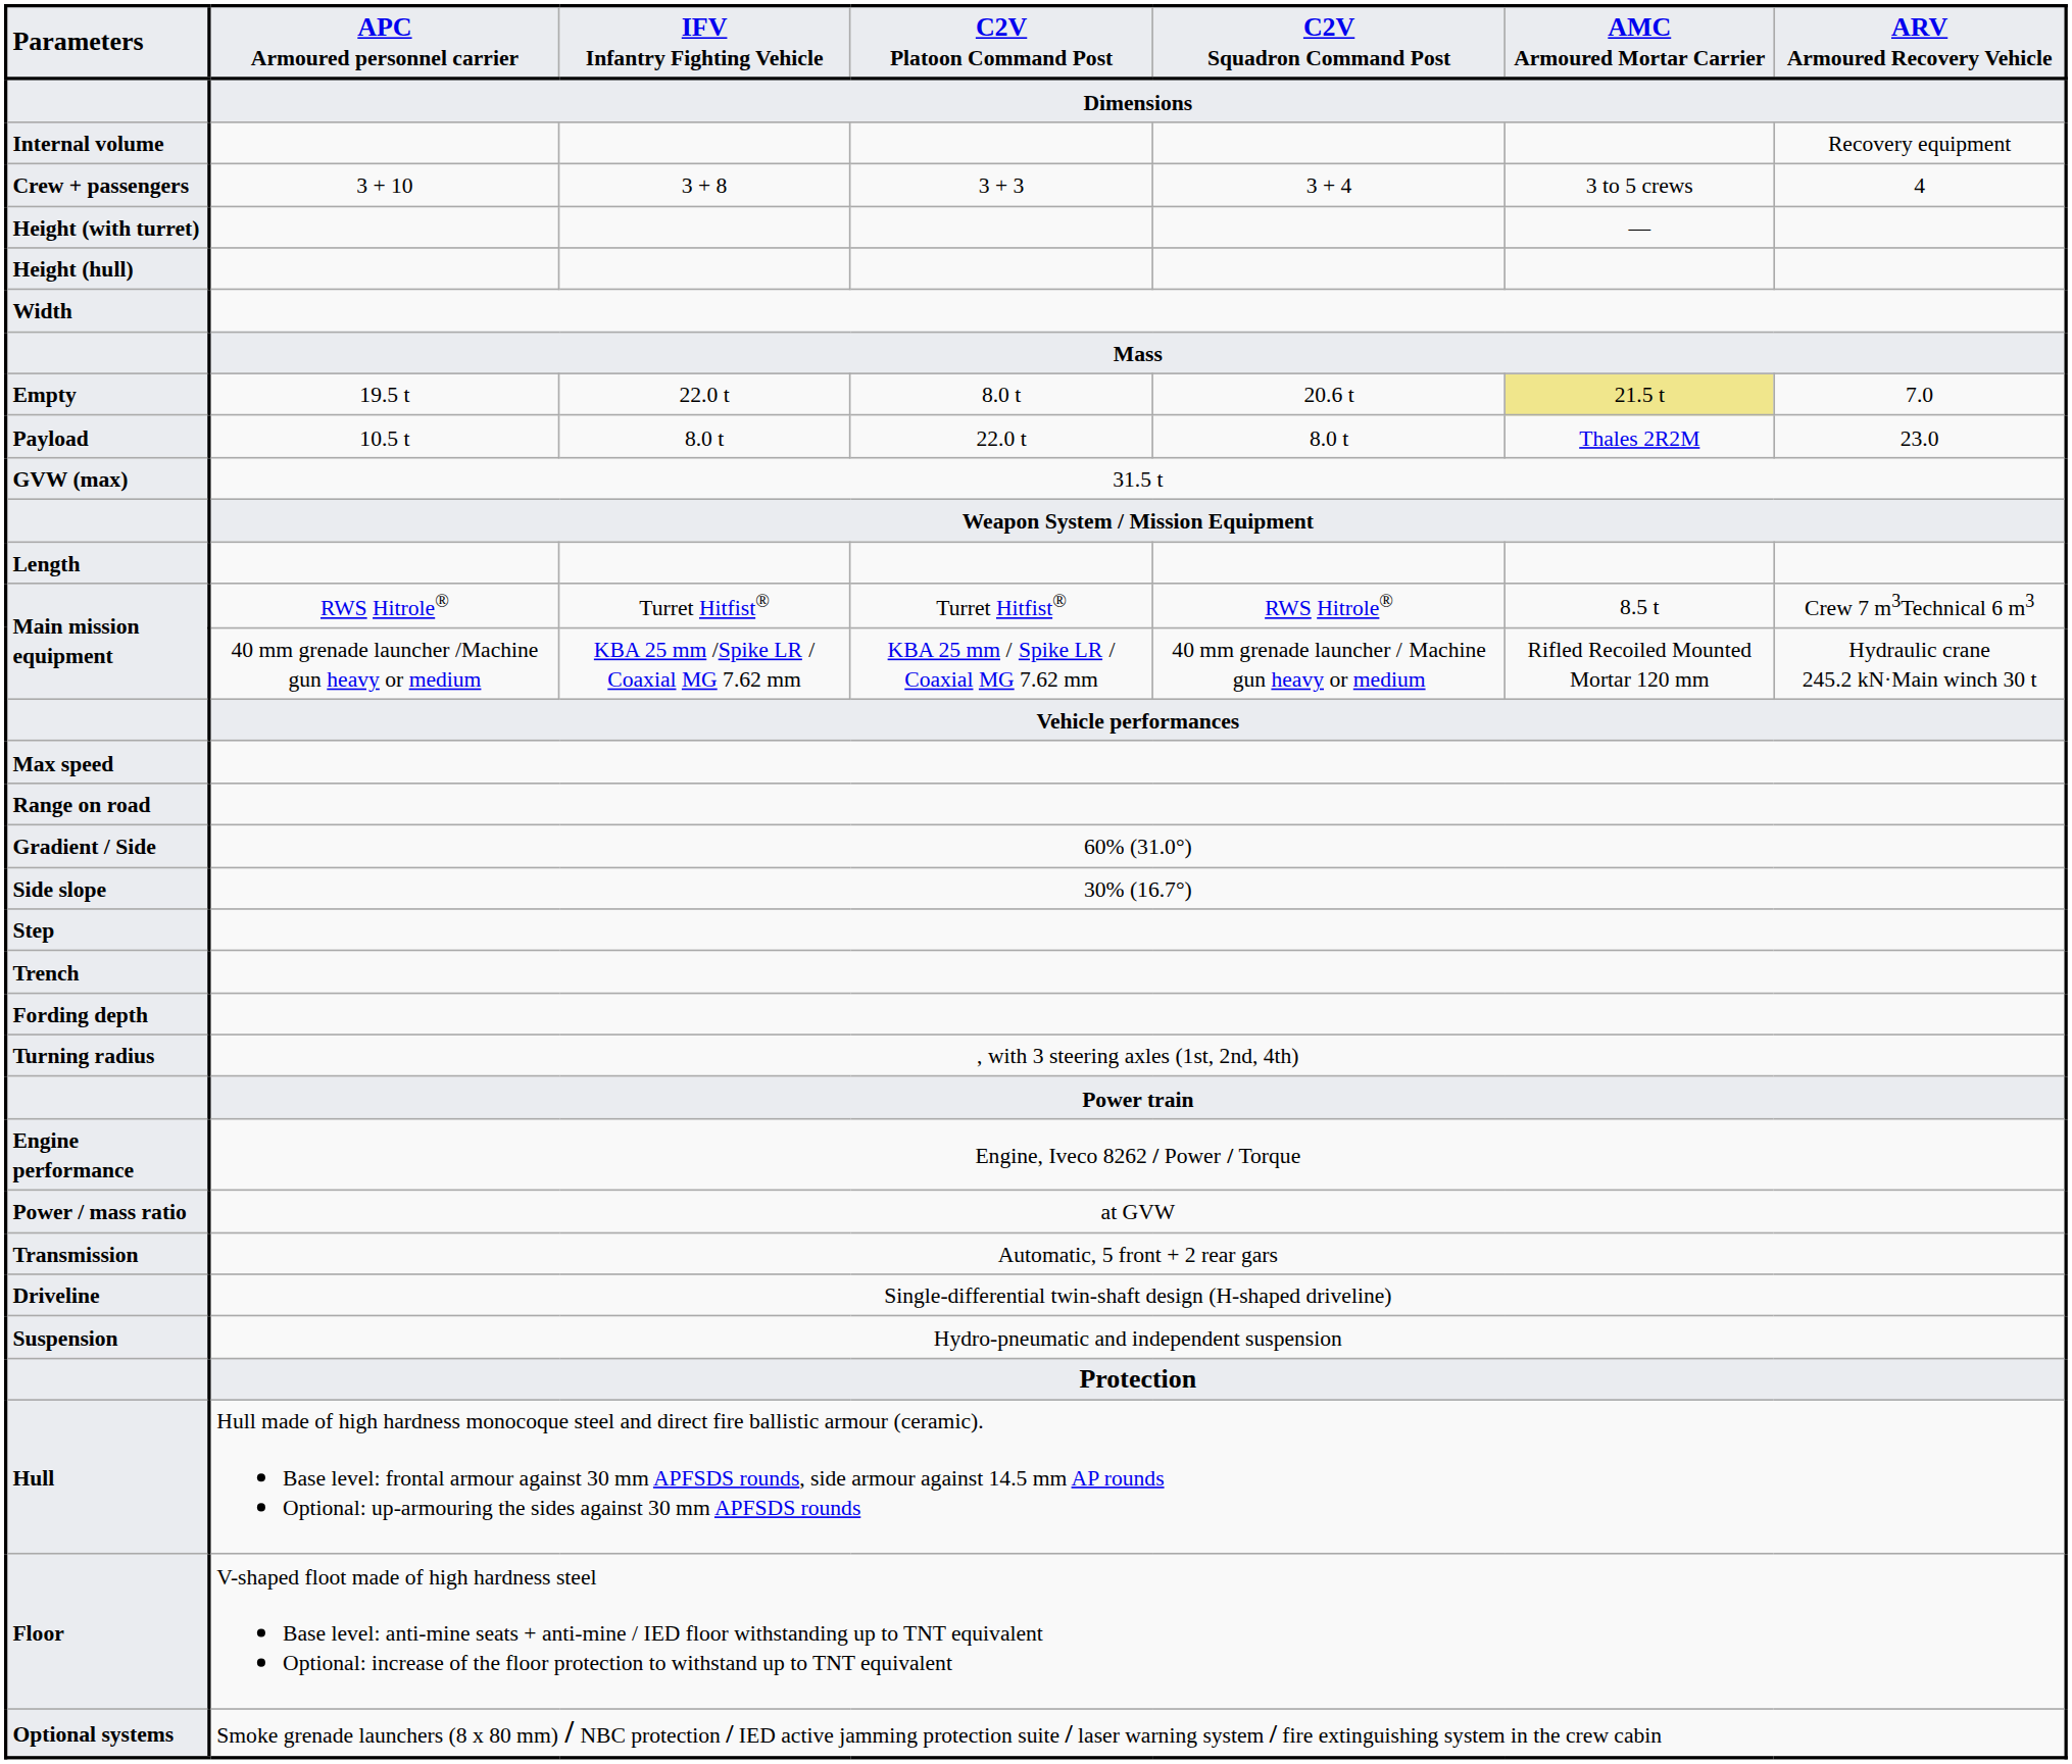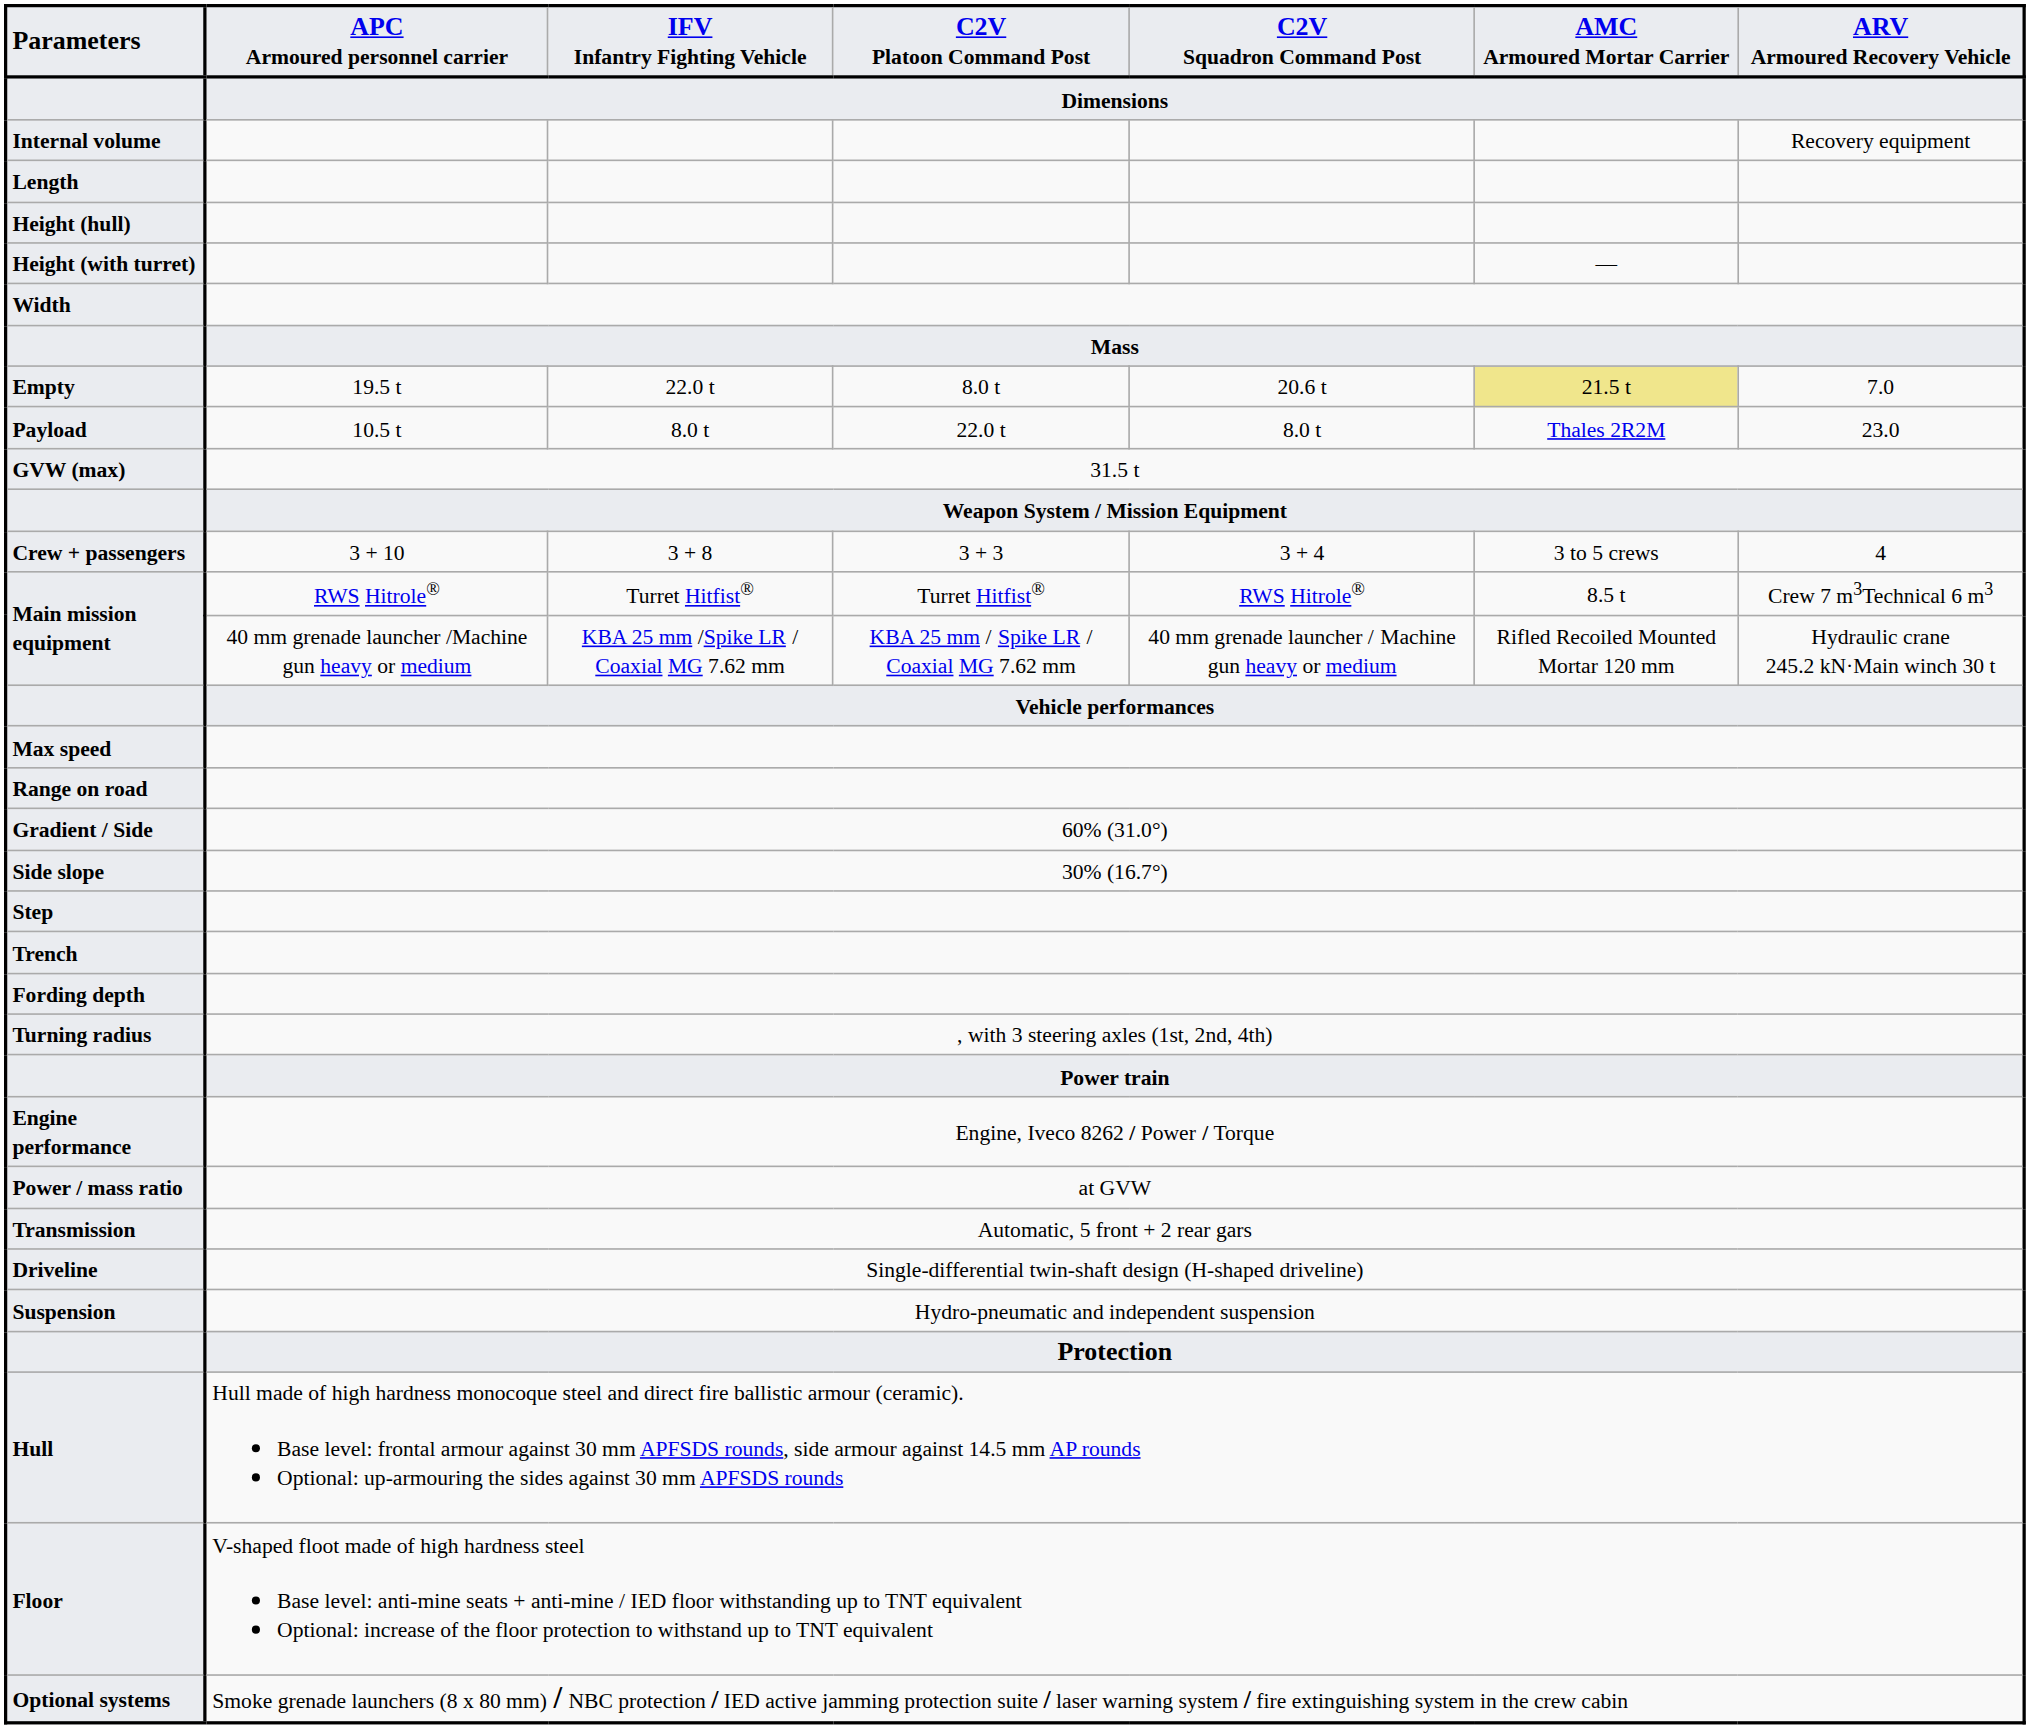 <table class="wikitable">
 <tr>
 <td style="background:#EAECF0;border-left:solid 2px black;border-top:solid 2px black;border-bottom:solid 2px black"><strong>Parameters</strong></td>
 <td align="center" style="background:#EAECF0; border-left:solid 2px black;border-top:solid 2px black;border-bottom:solid 2px black"><strong><a href='#'>APC</a></strong><br><small><strong>Armoured personnel carrier</strong></small><br></td>
 <td align="center" style="background:#EAECF0; border-top:solid 2px black;border-bottom:solid 2px black"><strong><a href='#'>IFV</a></strong><br><small><strong>Infantry Fighting Vehicle</strong></small><br></td>
 <td align="center" style="background:#EAECF0; border-top:solid 2px black;border-bottom:solid 2px black"><a href='#'><strong>C2V</strong></a><br><small><strong>Platoon Command Post</strong></small><br></td>
 <td align="center" style="background:#EAECF0; border-top:solid 2px black;border-bottom:solid 2px black"><strong><a href='#'>C2V</a></strong><br><small><strong>Squadron Command Post</strong></small><br></td>
 <td align="center" style="background:#EAECF0; border-top:solid 2px black;border-bottom:solid 2px black"><strong><a href='#'>AMC</a></strong><br><small><strong>Armoured Mortar Carrier</strong></small><br></td>
 <td align="center" style="background:#EAECF0; border-right:solid 2px black;border-top:solid 2px black;border-bottom:solid 2px black"><strong><a href='#'>ARV</a></strong><br><small><strong>Armoured Recovery Vehicle</strong></small><br></td>
 </tr>
 <tr>
 <td style="background:#EAECF0;border-left:solid 2px black;border-right:solid 2px black"></td>
 <td colspan="6" style="background:#EAECF0;border-right:solid 2px black" align="center"><strong><small>Dimensions</small></strong></td>
 </tr>
 <tr>
 <td style="background:#EAECF0;border-left:solid 2px black;border-right:solid 2px black"><strong><small>Internal volume</small></strong></td>
 <td align="center"><small></small></td>
 <td align="center"><small></small></td>
 <td align="center"><small></small></td>
 <td align="center"><small></small></td>
 <td align="center"><small></small></td>
 <td style="border-right:solid 2px black" align="center"><small>Recovery equipment</small></td>
 </tr>
 <tr>
-<td style="background:#EAECF0;border-left:solid 2px black;border-right:solid 2px black"><strong><small>Crew + passengers</small></strong></td>
-<td align="center"><small>3 + 10</small></td>
-<td align="center"><small>3 + 8</small></td>
-<td align="center"><small>3 + 3</small></td>
-<td align="center"><small>3 + 4</small></td>
-<td align="center"><small>3 to 5 crews</small></td>
-<td style="border-right:solid 2px black" align="center"><small>4</small></td>
-</tr>
-<tr>
-<td style="background:#EAECF0;border-left:solid 2px black;border-right:solid 2px black"><strong><small>Height (with turret)</small></strong></td>
+<td style="background:#EAECF0;border-left:solid 2px black;border-right:solid 2px black"><strong><small>Length</small></strong></td>
 <td align="center"><small></small></td>
 <td align="center"><small></small></td>
 <td align="center"><small></small></td>
 <td align="center"><small></small></td>
-<td align="center"><small>—</small></td>
+<td align="center"><small></small></td>
 <td style="border-right:solid 2px black" align="center"><small></small></td>
 </tr>
 <tr>
 <td style="background:#EAECF0;border-left:solid 2px black;border-right:solid 2px black"><strong><small>Height (hull)</small></strong></td>
 <td align="center"><small></small></td>
 <td align="center"><small></small></td>
 <td align="center"><small></small></td>
 <td align="center"><small></small></td>
 <td align="center"><small></small></td>
+<td style="border-right:solid 2px black" align="center"><small></small></td>
+</tr>
+<tr>
+<td style="background:#EAECF0;border-left:solid 2px black;border-right:solid 2px black"><strong><small>Height (with turret)</small></strong></td>
+<td align="center"><small></small></td>
+<td align="center"><small></small></td>
+<td align="center"><small></small></td>
+<td align="center"><small></small></td>
+<td align="center"><small>—</small></td>
 <td style="border-right:solid 2px black" align="center"><small></small></td>
 </tr>
 <tr>
 <td style="background:#EAECF0;border-left:solid 2px black;border-right:solid 2px black"><strong><small>Width</small></strong></td>
 <td colspan="6" style="border-right:solid 2px black" align="center"><small></small></td>
 </tr>
 <tr>
 <td style="background:#EAECF0;border-left:solid 2px black;border-right:solid 2px black"></td>
 <td colspan="6" style="background:#EAECF0;border-right:solid 2px black" align="center"><strong><small>Mass</small></strong></td>
 </tr>
 <tr>
 <td style="background:#EAECF0;border-left:solid 2px black;border-right:solid 2px black"><strong><small>Empty</small></strong></td>
 <td align="center"><small>19.5 t</small></td>
 <td align="center"><small>22.0 t</small></td>
 <td align="center"><small>8.0 t</small></td>
 <td align="center"><small>20.6 t</small></td>
 <td align="center" style="background: khaki;"><small>21.5 t</small></td>
 <td style="border-right:solid 2px black" align="center"><small>7.0</small></td>
 </tr>
 <tr>
 <td style="background:#EAECF0;border-left:solid 2px black;border-right:solid 2px black"><strong><small>Payload</small></strong></td>
 <td align="center"><small>10.5 t</small></td>
 <td align="center"><small>8.0 t</small></td>
 <td align="center"><small>22.0 t</small></td>
 <td align="center"><small>8.0 t</small></td>
 <td align="center"><small><a href='#'>Thales 2R2M</a></small></td>
 <td style="border-right:solid 2px black" align="center"><small>23.0</small></td>
 </tr>
 <tr>
 <td style="background:#EAECF0;border-left:solid 2px black;border-right:solid 2px black"><strong><small>GVW (max)</small></strong></td>
 <td colspan="6" style="border-right:solid 2px black" align="center"><small>31.5 t</small></td>
 </tr>
 <tr>
 <td style="background:#EAECF0;border-left:solid 2px black;border-right:solid 2px black"></td>
 <td colspan="6" style="background:#EAECF0;border-right:solid 2px black" align="center"><strong><small>Weapon System / Mission Equipment</small></strong></td>
 </tr>
 <tr>
-<td style="background:#EAECF0;border-left:solid 2px black;border-right:solid 2px black"><strong><small>Length</small></strong></td>
-<td align="center"><small></small></td>
-<td align="center"><small></small></td>
-<td align="center"><small></small></td>
-<td align="center"><small></small></td>
-<td align="center"><small></small></td>
-<td style="border-right:solid 2px black" align="center"><small></small></td>
+<td style="background:#EAECF0;border-left:solid 2px black;border-right:solid 2px black"><strong><small>Crew + passengers</small></strong></td>
+<td align="center"><small>3 + 10</small></td>
+<td align="center"><small>3 + 8</small></td>
+<td align="center"><small>3 + 3</small></td>
+<td align="center"><small>3 + 4</small></td>
+<td align="center"><small>3 to 5 crews</small></td>
+<td style="border-right:solid 2px black" align="center"><small>4</small></td>
 </tr>
 <tr>
 <td rowspan="2" style="background:#EAECF0;border-left:solid 2px black;border-right:solid 2px black"><strong><small>Main mission equipment</small></strong></td>
 <td align="center"><small><a href='#'>RWS</a> <a href='#'>Hitrole</a><sup>®</sup></small></td>
 <td align="center"><small>Turret <a href='#'>Hitfist</a><sup>®</sup></small></td>
 <td align="center"><small>Turret <a href='#'>Hitfist</a><sup>®</sup></small></td>
 <td align="center"><small><a href='#'>RWS</a> <a href='#'>Hitrole</a><sup>®</sup></small></td>
 <td align="center"><small>8.5 t</small></td>
 <td style="border-right:solid 2px black" align="center"><small>Crew 7 m<sup>3</sup>Technical 6 m<sup>3</sup></small></td>
 </tr>
 <tr>
 <td align="center"><small>40 mm grenade launcher  /Machine gun <a href='#'>heavy</a> or <a href='#'>medium</a></small></td>
 <td align="center"><small><a href='#'>KBA 25 mm</a> /<a href='#'>Spike LR</a></small> <small>/</small> <small><a href='#'>Coaxial</a> <a href='#'>MG</a> 7.62 mm</small></td>
 <td align="center"><small><a href='#'>KBA 25 mm</a> /</small> <small><a href='#'>Spike LR</a></small> <small>/</small> <small><a href='#'>Coaxial</a> <a href='#'>MG</a> 7.62 mm</small></td>
 <td align="center"><small>40 mm grenade launcher  /</small> <small>Machine gun <a href='#'>heavy</a> or <a href='#'>medium</a></small></td>
 <td align="center"><small>Rifled Recoiled Mounted Mortar 120 mm</small></td>
 <td style="border-right:solid 2px black" align="center"><small>Hydraulic crane 245.2 kN·</small><small>Main winch 30 t</small></td>
 </tr>
 <tr>
 <td style="background:#EAECF0;border-left:solid 2px black;border-right:solid 2px black"></td>
 <td colspan="6" style="background:#EAECF0;border-right:solid 2px black" align="center"><strong><small>Vehicle performances</small></strong></td>
 </tr>
 <tr>
 <td style="background:#EAECF0;border-left:solid 2px black;border-right:solid 2px black"><strong><small>Max speed</small></strong></td>
 <td colspan="6" style="border-right:solid 2px black" align="center"><small></small></td>
 </tr>
 <tr>
 <td style="background:#EAECF0;border-left:solid 2px black;border-right:solid 2px black"><strong><small>Range on road</small></strong></td>
 <td colspan="6" style="border-right:solid 2px black" align="center"><small></small></td>
 </tr>
 <tr>
 <td style="background:#EAECF0;border-left:solid 2px black;border-right:solid 2px black"><strong><small>Gradient / Side</small></strong></td>
 <td colspan="6" style="border-right:solid 2px black" align="center"><small>60% (31.0°)</small></td>
 </tr>
 <tr>
 <td style="background:#EAECF0;border-left:solid 2px black;border-right:solid 2px black"><strong><small>Side slope</small></strong></td>
 <td colspan="6" style="border-right:solid 2px black" align="center"><small>30% (16.7°)</small></td>
 </tr>
 <tr>
 <td style="background:#EAECF0;border-left:solid 2px black;border-right:solid 2px black"><strong><small>Step</small></strong></td>
 <td colspan="6" style="border-right:solid 2px black" align="center"><small></small></td>
 </tr>
 <tr>
 <td style="background:#EAECF0;border-left:solid 2px black;border-right:solid 2px black"><strong><small>Trench</small></strong></td>
 <td colspan="6" style="border-right:solid 2px black" align="center"><small></small></td>
 </tr>
 <tr>
 <td style="background:#EAECF0;border-left:solid 2px black;border-right:solid 2px black"><strong><small>Fording depth</small></strong></td>
 <td colspan="6" style="border-right:solid 2px black" align="center"><small></small></td>
 </tr>
 <tr>
 <td style="background:#EAECF0;border-left:solid 2px black;border-right:solid 2px black"><strong><small>Turning radius</small></strong></td>
 <td colspan="6" style="border-right:solid 2px black" align="center"><small>, with 3 steering axles (1st, 2nd, 4th)</small></td>
 </tr>
 <tr>
 <td style="background:#EAECF0;border-left:solid 2px black;border-right:solid 2px black"></td>
 <td colspan="6" style="background:#EAECF0;border-right:solid 2px black" align="center"><strong><small>Power train</small></strong></td>
 </tr>
 <tr>
 <td style="background:#EAECF0;border-left:solid 2px black;border-right:solid 2px black"><strong><small>Engine performance</small></strong></td>
 <td colspan="6" style="border-right:solid 2px black" align="center"><small>Engine, Iveco 8262 <strong>/</strong> Power</small> <small> <strong>/</strong> Torque </small></td>
 </tr>
 <tr>
 <td style="background:#EAECF0;border-left:solid 2px black;border-right:solid 2px black"><strong><small>Power / mass ratio</small></strong></td>
 <td colspan="6" style="border-right:solid 2px black" align="center"><small> at GVW</small></td>
 </tr>
 <tr>
 <td style="background:#EAECF0;border-left:solid 2px black;border-right:solid 2px black"><strong><small>Transmission</small></strong></td>
 <td colspan="6" style="border-right:solid 2px black" align="center"><small>Automatic, 5 front + 2 rear gars</small></td>
 </tr>
 <tr>
 <td style="background:#EAECF0;border-left:solid 2px black;border-right:solid 2px black"><strong><small>Driveline</small></strong></td>
 <td colspan="6" style="border-right:solid 2px black" align="center"><small>Single-differential twin-shaft design (H-shaped driveline)</small></td>
 </tr>
 <tr>
 <td style="background:#EAECF0;border-left:solid 2px black;border-right:solid 2px black"><strong><small>Suspension</small></strong></td>
 <td colspan="6" style="border-right:solid 2px black" align="center"><small>Hydro-pneumatic and independent suspension</small></td>
 </tr>
 <tr>
 <td style="background:#EAECF0;border-left:solid 2px black;border-right:solid 2px black"></td>
 <td colspan="6" style="background:#EAECF0;border-right:solid 2px black" align="center"><strong>Protection</strong></td>
 </tr>
 <tr>
 <td style="background:#EAECF0;border-left:solid 2px black;border-right:solid 2px black"><strong><small>Hull</small></strong></td>
 <td colspan="6" style="border-right:solid 2px black"><small>Hull made of high hardness monocoque steel and direct fire ballistic armour (ceramic).</small><br><ul><li><small>Base level: frontal armour against 30 mm <a href='#'>APFSDS rounds</a>, side armour against 14.5 mm <a href='#'>AP rounds</a></small></li><li><small>Optional: up-armouring the sides against  30 mm <a href='#'>APFSDS rounds</a></small></li></ul></td>
 </tr>
 <tr>
 <td style="background:#EAECF0;border-left:solid 2px black;border-right:solid 2px black"><strong><small>Floor</small></strong></td>
 <td colspan="6" style="border-right:solid 2px black"><small>V-shaped floot made of high hardness steel</small><br><ul><li><small>Base level: anti-mine seats + anti-mine / IED floor withstanding up to </small> <small>TNT equivalent</small></li><li><small>Optional: increase of the floor protection to withstand up to  TNT equivalent</small></li></ul></td>
 </tr>
 <tr>
 <td style="background:#EAECF0;border-left:solid 2px black;border-bottom:solid 2px black"><strong><small>Optional systems</small></strong></td>
 <td colspan="6" style="border-left:solid 2px black;border-bottom:solid 2px black;border-right:solid 2px black"><small>Smoke grenade launchers (8 x 80 mm)</small> <big><strong>/</strong></big> <small>NBC protection <big><strong>/</strong></big> IED active jamming protection suite <big><strong>/</strong></big> laser warning system <big><strong>/</strong></big> fire extinguishing system in the crew cabin</small></td>
 </tr>
 </table>
